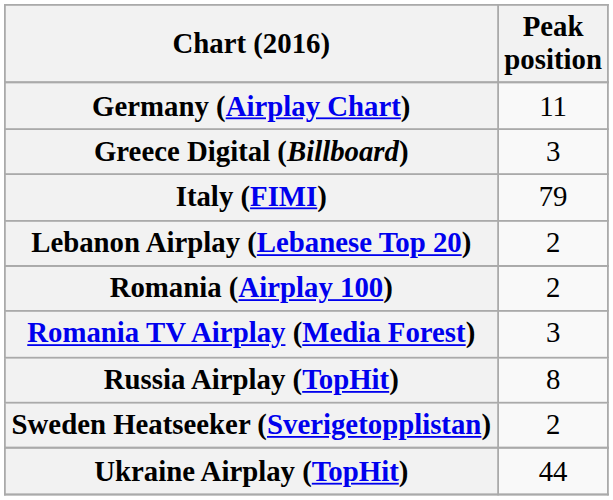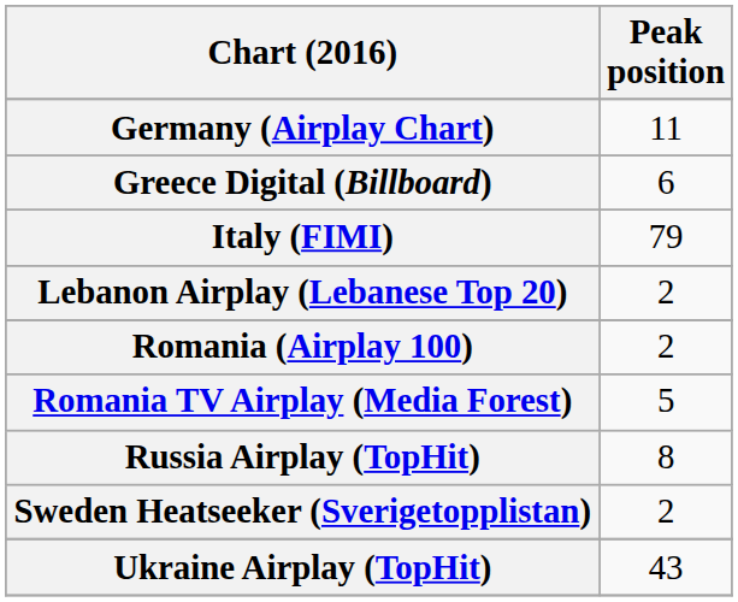 <table class="wikitable sortable plainrowheaders" style="text-align:center">
 <tr>
 <th scope="col">Chart (2016)</th>
 <th scope="col">Peak<br>position</th>
 </tr>
 <tr>
 </tr>
 <tr>
 </tr>
 <tr>
 </tr>
 <tr>
 </tr>
 <tr>
 </tr>
 <tr>
 </tr>
 <tr>
 </tr>
 <tr>
 </tr>
 <tr>
 </tr>
 <tr>
 </tr>
 <tr>
 <th scope="row">Germany (<a href='#'>Airplay Chart</a>)</th>
 <td>11</td>
 </tr>
 <tr>
 <th scope="row">Greece Digital (<em>Billboard</em>)</th>
-<td>3</td>
+<td>6</td>
 </tr>
 <tr>
 <th scope="row">Italy (<a href='#'>FIMI</a>)</th>
 <td>79</td>
 </tr>
 <tr>
 <th scope="row">Lebanon Airplay (<a href='#'>Lebanese Top 20</a>)</th>
 <td>2</td>
 </tr>
 <tr>
 </tr>
 <tr>
 <th scope="row">Romania (<a href='#'>Airplay 100</a>)</th>
 <td>2</td>
 </tr>
 <tr>
 <th scope="row"><a href='#'>Romania TV Airplay</a> (<a href='#'>Media Forest</a>)</th>
-<td>3</td>
+<td>5</td>
 </tr>
 <tr>
 <th scope="row">Russia Airplay (<a href='#'>TopHit</a>)</th>
 <td>8</td>
 </tr>
 <tr>
 <th scope="row">Sweden Heatseeker (<a href='#'>Sverigetopplistan</a>)</th>
 <td>2</td>
 </tr>
 <tr>
 </tr>
 <tr>
 <th scope="row">Ukraine Airplay (<a href='#'>TopHit</a>)</th>
-<td>44</td>
+<td>43</td>
 </tr>
 <tr>
 </tr>
 </table>
